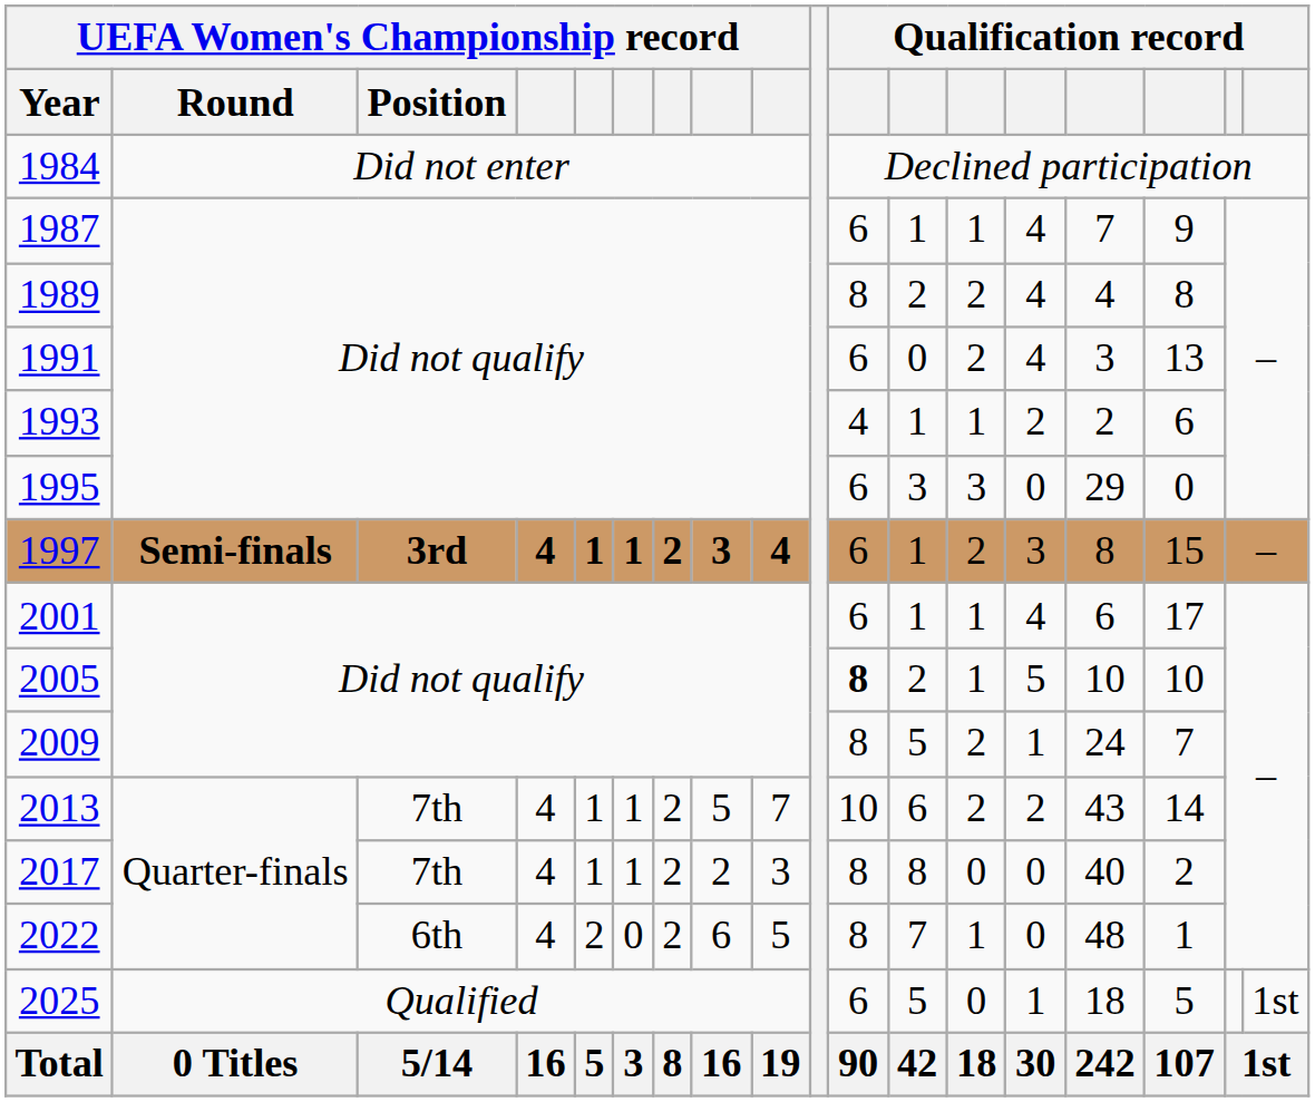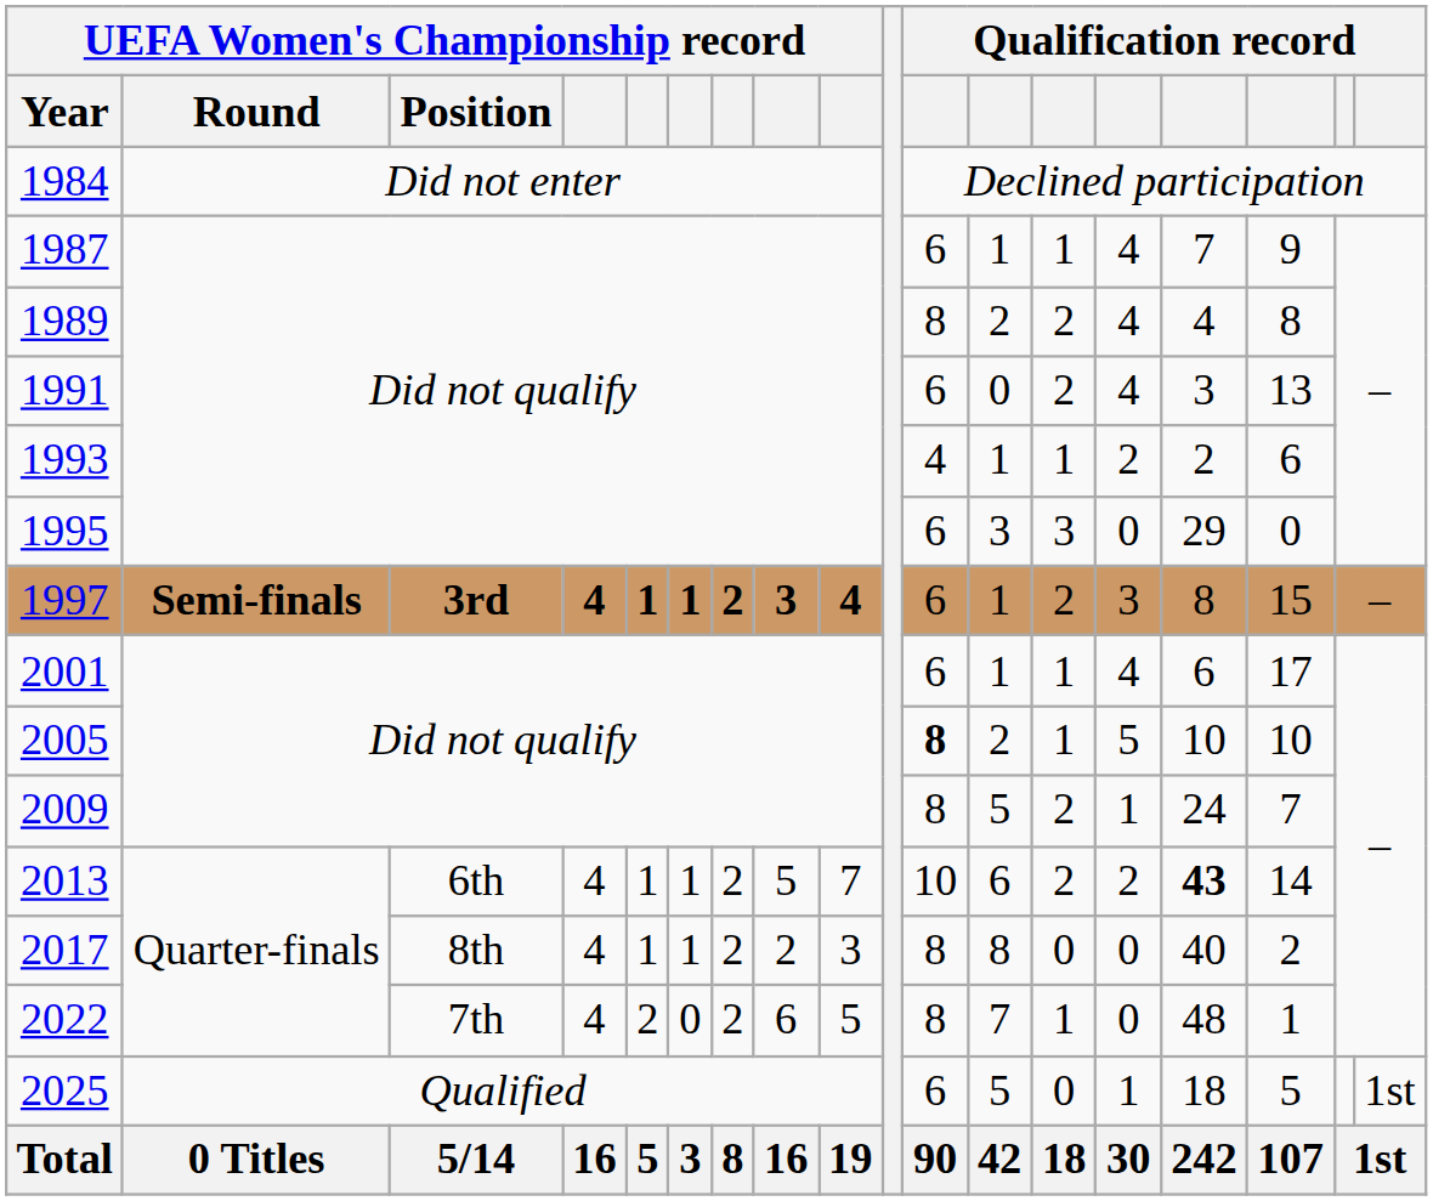 <table class="wikitable" style="text-align: center;">
 <tr>
 <th colspan=9><a href='#'>UEFA Women's Championship</a> record</th>
 <th rowspan=99></th>
 <th colspan=8>Qualification record</th>
 </tr>
 <tr>
 <th>Year</th>
 <th>Round</th>
 <th>Position</th>
 <th></th>
 <th></th>
 <th></th>
 <th></th>
 <th></th>
 <th><br></th>
 <th></th>
 <th></th>
 <th></th>
 <th></th>
 <th></th>
 <th></th>
 <th></th>
 <th></th>
 </tr>
 <tr>
 <td>    <a href='#'>1984</a></td>
 <td colspan=8><em>Did not enter</em></td>
 <td colspan=8><em>Declined participation</em></td>
 </tr>
 <tr>
 <td> <a href='#'>1987</a></td>
 <td rowspan=5 colspan=8><em>Did not qualify</em></td>
 <td>6</td>
 <td>1</td>
 <td>1</td>
 <td>4</td>
 <td>7</td>
 <td>9</td>
 <td colspan=2 rowspan=5>–</td>
 </tr>
 <tr>
 <td> <a href='#'>1989</a></td>
 <td>8</td>
 <td>2</td>
 <td>2</td>
 <td>4</td>
 <td>4</td>
 <td>8</td>
 </tr>
 <tr>
 <td> <a href='#'>1991</a></td>
 <td>6</td>
 <td>0</td>
 <td>2</td>
 <td>4</td>
 <td>3</td>
 <td>13</td>
 </tr>
 <tr>
 <td> <a href='#'>1993</a></td>
 <td>4</td>
 <td>1</td>
 <td>1</td>
 <td>2</td>
 <td>2</td>
 <td>6</td>
 </tr>
 <tr>
 <td> <a href='#'>1995</a></td>
 <td>6</td>
 <td>3</td>
 <td>3</td>
 <td>0</td>
 <td>29</td>
 <td>0</td>
 </tr>
 <tr style="background:#c96">
 <td>  <a href='#'>1997</a></td>
 <td><strong>Semi-finals</strong></td>
 <td><strong>3rd</strong></td>
 <td><strong>4</strong></td>
 <td><strong>1</strong></td>
 <td><strong>1</strong></td>
 <td><strong>2</strong></td>
 <td><strong>3</strong></td>
 <td><strong>4</strong></td>
 <td>6</td>
 <td>1</td>
 <td>2</td>
 <td>3</td>
 <td>8</td>
 <td>15</td>
 <td colspan=2>–</td>
 </tr>
 <tr>
 <td> <a href='#'>2001</a></td>
 <td rowspan=3 colspan=8><em>Did not qualify</em></td>
 <td>6</td>
 <td>1</td>
 <td>1</td>
 <td>4</td>
 <td>6</td>
 <td>17</td>
 <td colspan=2 rowspan=6>–</td>
 </tr>
 <tr>
 <td> <a href='#'>2005</a></td>
 <td><strong>8</strong></td>
 <td>2</td>
 <td>1</td>
 <td>5</td>
 <td>10</td>
 <td>10</td>
 </tr>
 <tr>
 <td> <a href='#'>2009</a></td>
 <td>8</td>
 <td>5</td>
 <td>2</td>
 <td>1</td>
 <td>24</td>
 <td>7</td>
 </tr>
 <tr>
 <td> <a href='#'>2013</a></td>
 <td rowspan=3>Quarter-finals</td>
-<td>7th</td>
+<td>6th</td>
 <td>4</td>
 <td>1</td>
 <td>1</td>
 <td>2</td>
 <td>5</td>
 <td>7</td>
 <td>10</td>
 <td>6</td>
 <td>2</td>
 <td>2</td>
-<td>43</td>
+<td><strong>43</strong></td>
 <td>14</td>
 </tr>
 <tr>
 <td> <a href='#'>2017</a></td>
-<td>7th</td>
+<td>8th</td>
 <td>4</td>
 <td>1</td>
 <td>1</td>
 <td>2</td>
 <td>2</td>
 <td>3</td>
 <td>8</td>
 <td>8</td>
 <td>0</td>
 <td>0</td>
 <td>40</td>
 <td>2</td>
 </tr>
 <tr>
 <td> <a href='#'>2022</a></td>
-<td>6th</td>
+<td>7th</td>
 <td>4</td>
 <td>2</td>
 <td>0</td>
 <td>2</td>
 <td>6</td>
 <td>5</td>
 <td>8</td>
 <td>7</td>
 <td>1</td>
 <td>0</td>
 <td>48</td>
 <td>1</td>
 </tr>
 <tr>
 <td> <a href='#'>2025</a></td>
 <td colspan=8><em>Qualified</em></td>
 <td>6</td>
 <td>5</td>
 <td>0</td>
 <td>1</td>
 <td>18</td>
 <td>5</td>
 <td></td>
 <td>1st</td>
 </tr>
 <tr>
 <th>Total</th>
 <th>0 Titles</th>
 <th>5/14</th>
 <th>16</th>
 <th>5</th>
 <th>3</th>
 <th>8</th>
 <th>16</th>
 <th>19</th>
 <th>90</th>
 <th>42</th>
 <th>18</th>
 <th>30</th>
 <th>242</th>
 <th>107</th>
 <th colspan=2>1st</th>
 </tr>
 </table>
